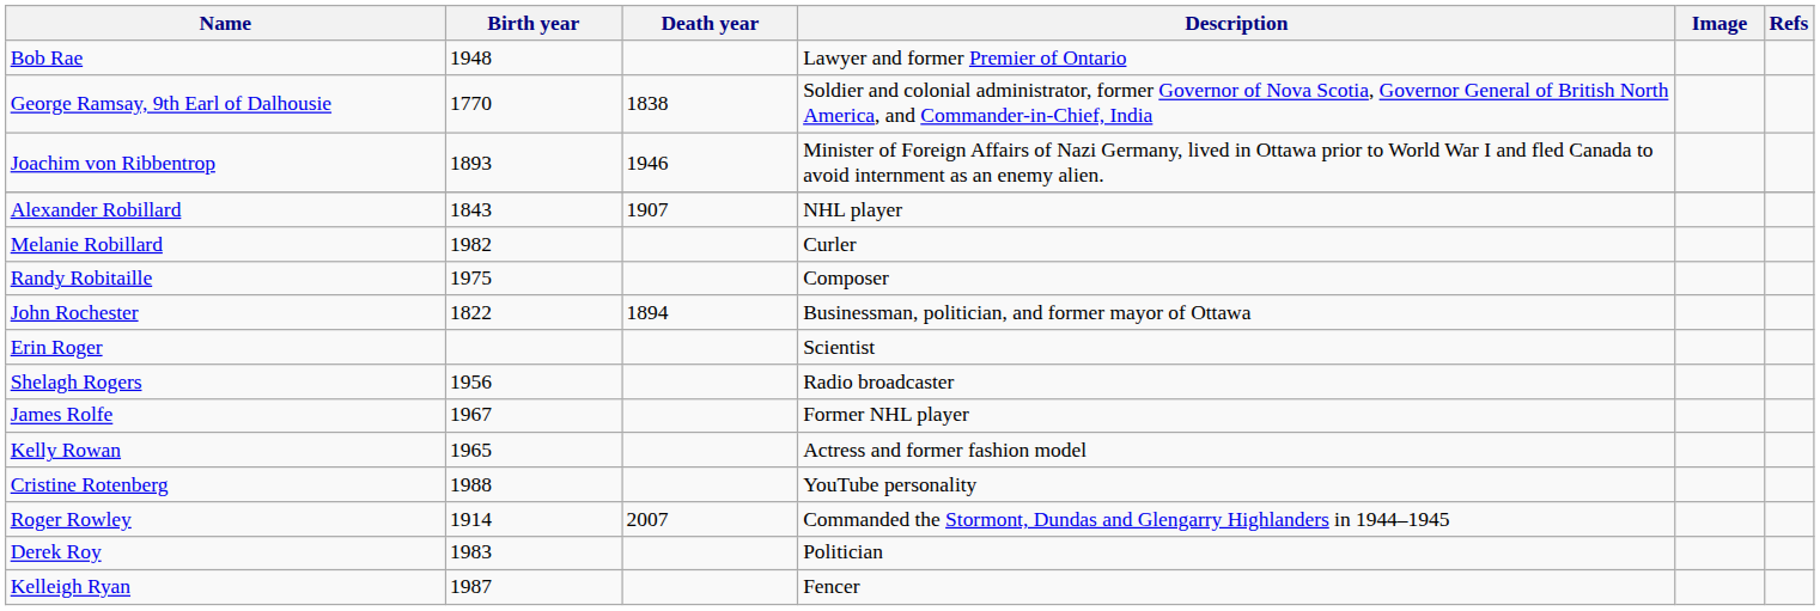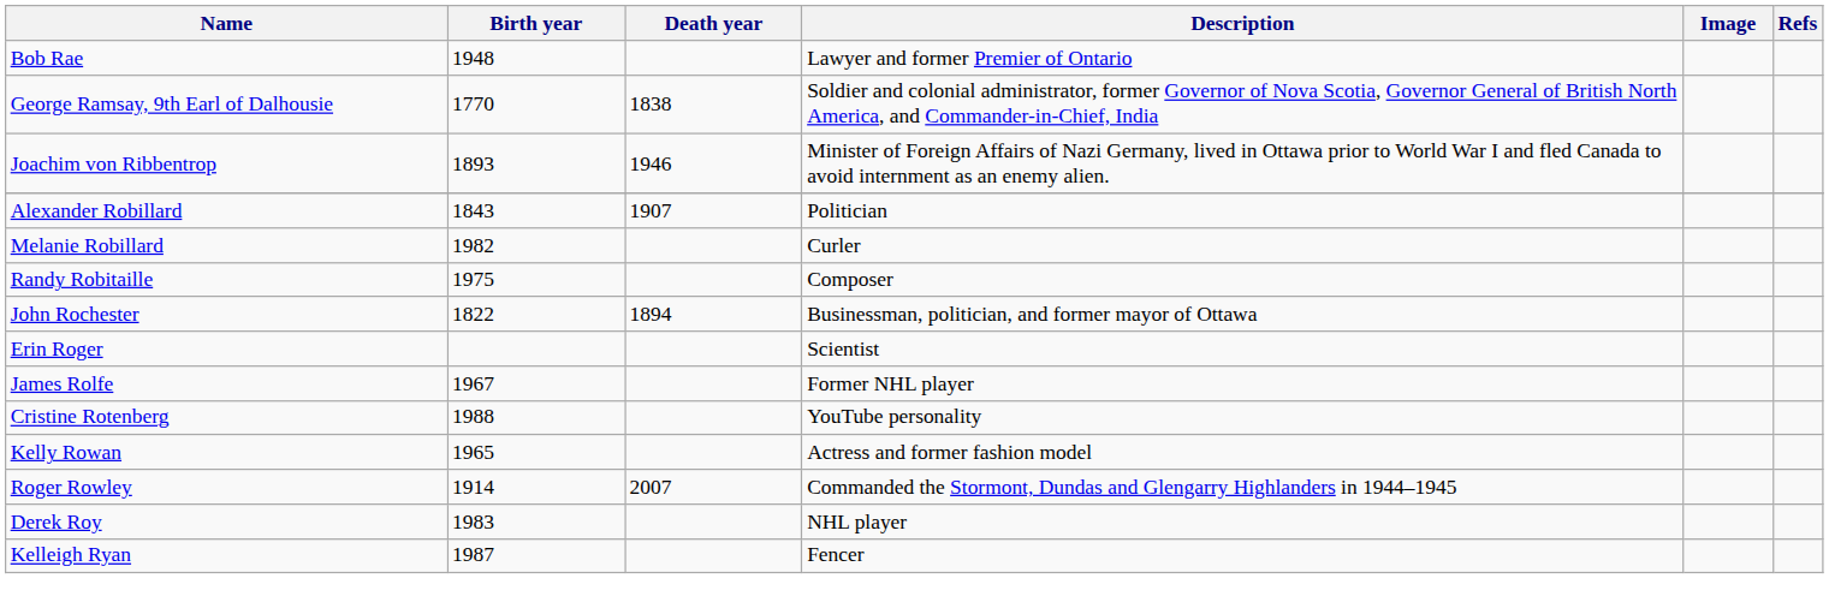 <table class="wikitable" style="font-size:90%;">
 <tr>
 <th style="background-color:#f2f2f2; color: #000080" width="25%">Name</th>
 <th style="background-color:#f2f2f2; color: #000080" width="10%">Birth year</th>
 <th style="background-color:#f2f2f2; color: #000080" width="10%">Death year</th>
 <th style="background-color:#f2f2f2; color: #000080" width="50%">Description</th>
 <th style="background-color:#f2f2f2; color: #000080" width="5%">Image</th>
 <th style="background-color:#f2f2f2; color: #000080" width="5%">Refs</th>
 </tr>
 <tr>
 <td><a href='#'>Bob Rae</a></td>
 <td>1948</td>
 <td></td>
 <td>Lawyer and former <a href='#'>Premier of Ontario</a></td>
 <td></td>
 <td></td>
 </tr>
 <tr>
 <td><a href='#'>George Ramsay, 9th Earl of Dalhousie</a></td>
 <td>1770</td>
 <td>1838</td>
 <td>Soldier and colonial administrator, former <a href='#'>Governor of Nova Scotia</a>, <a href='#'>Governor General of British North America</a>, and <a href='#'>Commander-in-Chief, India</a></td>
 <td></td>
 <td></td>
 </tr>
 <tr>
 <td><a href='#'>Joachim von Ribbentrop</a></td>
 <td>1893</td>
 <td>1946</td>
 <td>Minister of Foreign Affairs of Nazi Germany, lived in Ottawa prior to World War I and fled Canada to avoid internment as an enemy alien.</td>
 <td></td>
 <td></td>
 </tr>
 <tr>
 </tr>
 <tr>
 <td><a href='#'>Alexander Robillard</a></td>
 <td>1843</td>
 <td>1907</td>
-<td>NHL player</td>
+<td>Politician</td>
 <td></td>
 <td></td>
 </tr>
 <tr>
 <td><a href='#'>Melanie Robillard</a></td>
 <td>1982</td>
 <td></td>
 <td>Curler</td>
 <td></td>
 <td></td>
 </tr>
 <tr>
 <td><a href='#'>Randy Robitaille</a></td>
 <td>1975</td>
 <td></td>
 <td>Composer</td>
 <td></td>
 <td></td>
 </tr>
 <tr>
 <td><a href='#'>John Rochester</a></td>
 <td>1822</td>
 <td>1894</td>
 <td>Businessman, politician, and former mayor of Ottawa</td>
 <td></td>
 <td></td>
 </tr>
 <tr>
 <td><a href='#'>Erin Roger</a></td>
 <td></td>
 <td></td>
 <td>Scientist</td>
 <td></td>
 <td></td>
 </tr>
 <tr>
-<td><a href='#'>Shelagh Rogers</a></td>
-<td>1956</td>
-<td></td>
-<td>Radio broadcaster</td>
-<td></td>
-<td></td>
-</tr>
-<tr>
 <td><a href='#'>James Rolfe</a></td>
 <td>1967</td>
 <td></td>
 <td>Former NHL player</td>
 <td></td>
 <td></td>
 </tr>
 <tr>
+<td><a href='#'>Cristine Rotenberg</a></td>
+<td>1988</td>
+<td></td>
+<td>YouTube personality</td>
+<td></td>
+<td></td>
+</tr>
+<tr>
 <td><a href='#'>Kelly Rowan</a></td>
 <td>1965</td>
 <td></td>
 <td>Actress and former fashion model</td>
-<td></td>
-<td></td>
-</tr>
-<tr>
-<td><a href='#'>Cristine Rotenberg</a></td>
-<td>1988</td>
-<td></td>
-<td>YouTube personality</td>
 <td></td>
 <td></td>
 </tr>
 <tr>
 <td><a href='#'>Roger Rowley</a></td>
 <td>1914</td>
 <td>2007</td>
 <td>Commanded the <a href='#'>Stormont, Dundas and Glengarry Highlanders</a> in 1944–1945</td>
 <td></td>
 <td></td>
 </tr>
 <tr>
 <td><a href='#'>Derek Roy</a></td>
 <td>1983</td>
 <td></td>
-<td>Politician</td>
+<td>NHL player</td>
 <td></td>
 <td></td>
 </tr>
 <tr>
 <td><a href='#'>Kelleigh Ryan</a></td>
 <td>1987</td>
 <td></td>
 <td>Fencer</td>
 <td></td>
 <td></td>
 </tr>
 </table>
